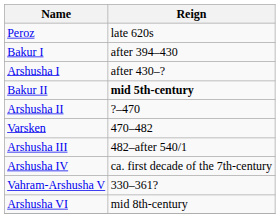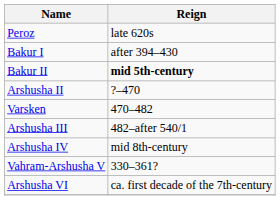 <table class=wikitable>
 <tr>
 <th>Name</th>
 <th>Reign</th>
 </tr>
 <tr>
 <td><a href='#'>Peroz</a></td>
 <td>late 620s</td>
 </tr>
 <tr>
 <td><a href='#'>Bakur I</a></td>
 <td>after 394–430</td>
-</tr>
-<tr>
-<td><a href='#'>Arshusha I</a></td>
-<td>after 430–?</td>
 </tr>
 <tr>
 <td><a href='#'>Bakur II</a></td>
 <td><strong>mid 5th-century</strong></td>
 </tr>
 <tr>
 <td><a href='#'>Arshusha II</a></td>
 <td>?–470</td>
 </tr>
 <tr>
 <td><a href='#'>Varsken</a></td>
 <td>470–482</td>
 </tr>
 <tr>
 <td><a href='#'>Arshusha III</a></td>
 <td>482–after 540/1</td>
 </tr>
 <tr>
 <td><a href='#'>Arshusha IV</a></td>
-<td>ca. first decade of the 7th-century</td>
+<td>mid 8th-century</td>
 </tr>
 <tr>
 <td><a href='#'>Vahram-Arshusha V</a></td>
 <td>330–361?</td>
 </tr>
 <tr>
 <td><a href='#'>Arshusha VI</a></td>
-<td>mid 8th-century</td>
+<td>ca. first decade of the 7th-century</td>
 </tr>
 <tr>
 </tr>
 </table>
